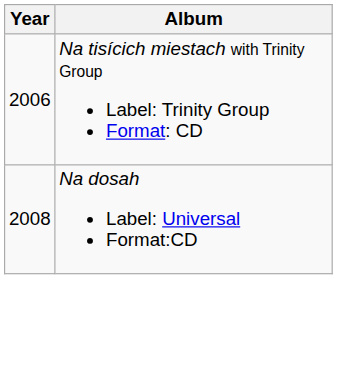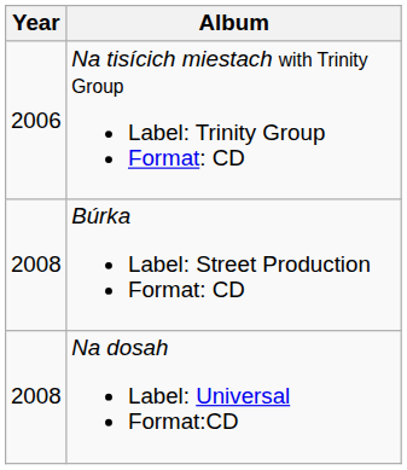 <table class="wikitable" style="text-align:center;">
 <tr>
 <th width=5>Year</th>
 <th width=230>Album</th>
 </tr>
 <tr>
 <td>2006</td>
 <td align=left><em>Na tisícich miestach</em> <small>with Trinity Group</small><br><ul><li>Label: Trinity Group</li><li><a href='#'>Format</a>: CD</li></ul></td>
 </tr>
 <tr>
 <td>2008</td>
+<td align=left><em>Búrka</em><br><ul><li>Label: Street Production</li><li>Format: CD</li></ul></td>
+</tr>
+<tr>
+<td>2008</td>
 <td align=left><em>Na dosah</em><br><ul><li>Label: <a href='#'>Universal</a></li><li>Format:CD</li></ul></td>
 </tr>
 </table>
